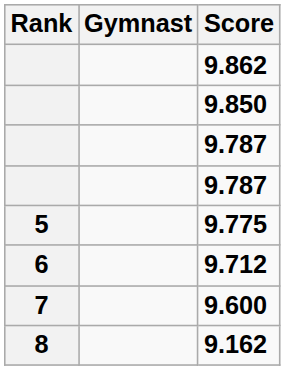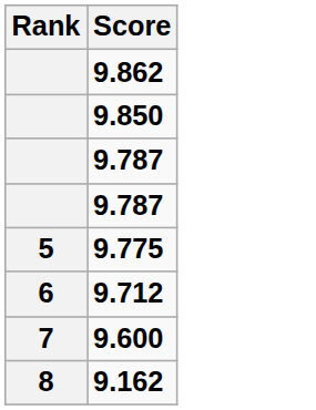 <table class="wikitable sortable">
 <tr>
 <th scope="col">Rank</th>
-<th scope="col">Gymnast</th>
 <th scope="col">Score</th>
 </tr>
 <tr>
 <th scope="row"></th>
-<td></td>
 <td><strong>9.862</strong></td>
 </tr>
 <tr>
 <th scope="row"></th>
-<td></td>
 <td><strong>9.850</strong></td>
 </tr>
 <tr>
 <th scope="row"></th>
-<td></td>
 <td><strong>9.787</strong></td>
 </tr>
 <tr>
 <th scope="row"></th>
-<td></td>
 <td><strong>9.787</strong></td>
 </tr>
 <tr>
 <th scope="row">5</th>
-<td></td>
 <td><strong>9.775</strong></td>
 </tr>
 <tr>
 <th scope="row">6</th>
-<td></td>
 <td><strong>9.712</strong></td>
 </tr>
 <tr>
 <th scope="row">7</th>
-<td></td>
 <td><strong>9.600</strong></td>
 </tr>
 <tr>
 <th scope="row">8</th>
-<td></td>
 <td><strong>9.162</strong></td>
 </tr>
 </table>
